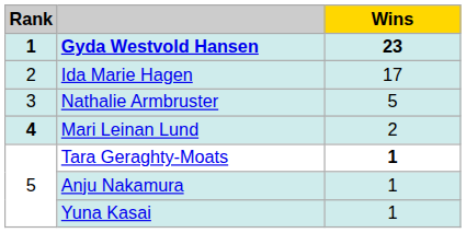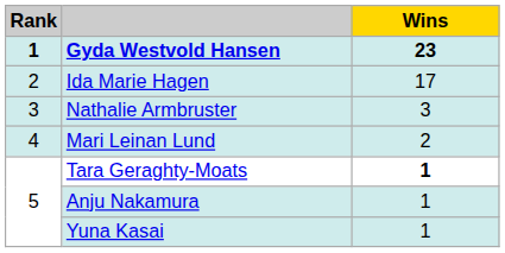 <table class="wikitable plainrowheaders" style="background:#fff; font-size:86%; border:grey solid 1px; border-collapse:collapse;">
 <tr style="background:#ccc; text-align:center;">
 <th scope="col" style="background:#ccc; width:30px;">Rank</th>
 <th scope="col" style="background:#ccc; width:200px;"></th>
 <th style="background:gold; width:30%">Wins</th>
 </tr>
 <tr style="background:#CFECEC">
 <td align=center><strong>1</strong></td>
 <td> <strong><a href='#'>Gyda Westvold Hansen</a></strong></td>
 <td align=center><strong>23</strong></td>
 </tr>
 <tr style="background:#CFECEC">
 <td align=center>2</td>
 <td> <a href='#'>Ida Marie Hagen</a></td>
 <td align=center>17</td>
 </tr>
 <tr style="background:#CFECEC">
 <td align=center>3</td>
 <td> <a href='#'>Nathalie Armbruster</a></td>
-<td align=center>5</td>
+<td align=center>3</td>
 </tr>
 <tr style="background:#CFECEC">
-<td align=center><strong>4</strong></td>
+<td align=center>4</td>
 <td> <a href='#'>Mari Leinan Lund</a></td>
 <td align=center>2</td>
 </tr>
 <tr>
 <td rowspan=3 align=center>5</td>
 <td> <a href='#'>Tara Geraghty-Moats</a></td>
 <td align=center><strong>1</strong></td>
 </tr>
 <tr style="background:#CFECEC">
 <td> <a href='#'>Anju Nakamura</a></td>
 <td align=center>1</td>
 </tr>
 <tr style="background:#CFECEC">
 <td> <a href='#'>Yuna Kasai</a></td>
 <td align=center>1</td>
 </tr>
 </table>
